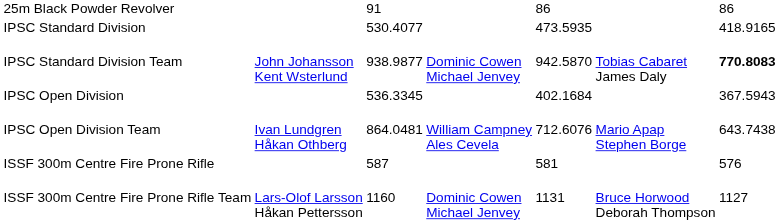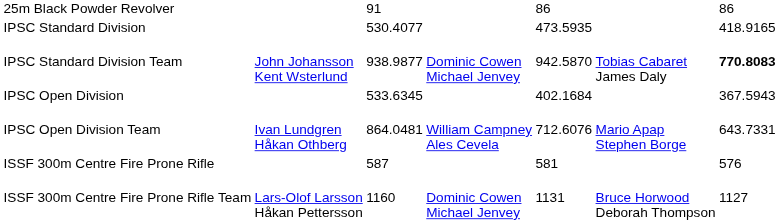 <table>
 <tr>
 <td>25m Black Powder Revolver</td>
 <td></td>
 <td>91</td>
 <td></td>
 <td>86</td>
 <td></td>
 <td>86</td>
 </tr>
 <tr>
 <td>IPSC Standard Division</td>
 <td></td>
 <td>530.4077</td>
 <td></td>
 <td>473.5935</td>
 <td></td>
 <td>418.9165</td>
 </tr>
 <tr>
 <td>IPSC Standard Division Team</td>
 <td><br><a href='#'>John Johansson</a><br><a href='#'>Kent Wsterlund</a></td>
 <td>938.9877</td>
 <td><br><a href='#'>Dominic Cowen</a><br><a href='#'>Michael Jenvey</a></td>
 <td>942.5870</td>
 <td><br><a href='#'>Tobias Cabaret</a><br>James Daly</td>
 <td><strong>770.8083</strong></td>
 </tr>
 <tr>
 <td>IPSC Open Division</td>
 <td></td>
-<td>536.3345</td>
+<td>533.6345</td>
 <td></td>
 <td>402.1684</td>
 <td></td>
 <td>367.5943</td>
 </tr>
 <tr>
 <td>IPSC Open Division Team</td>
 <td><br><a href='#'>Ivan Lundgren</a><br><a href='#'>Håkan Othberg</a></td>
 <td>864.0481</td>
 <td><br><a href='#'>William Campney</a><br><a href='#'>Ales Cevela</a></td>
 <td>712.6076</td>
 <td><br><a href='#'>Mario Apap</a><br><a href='#'>Stephen Borge</a></td>
-<td>643.7438</td>
+<td>643.7331</td>
 </tr>
 <tr>
 <td>ISSF 300m Centre Fire Prone Rifle</td>
 <td></td>
 <td>587</td>
 <td></td>
 <td>581</td>
 <td></td>
 <td>576</td>
 </tr>
 <tr>
 <td>ISSF 300m Centre Fire Prone Rifle Team</td>
 <td><br><a href='#'>Lars-Olof Larsson</a><br>Håkan Pettersson</td>
 <td>1160</td>
 <td><br><a href='#'>Dominic Cowen</a><br><a href='#'>Michael Jenvey</a></td>
 <td>1131</td>
 <td><br><a href='#'>Bruce Horwood</a><br>Deborah Thompson</td>
 <td>1127</td>
 </tr>
 </table>
